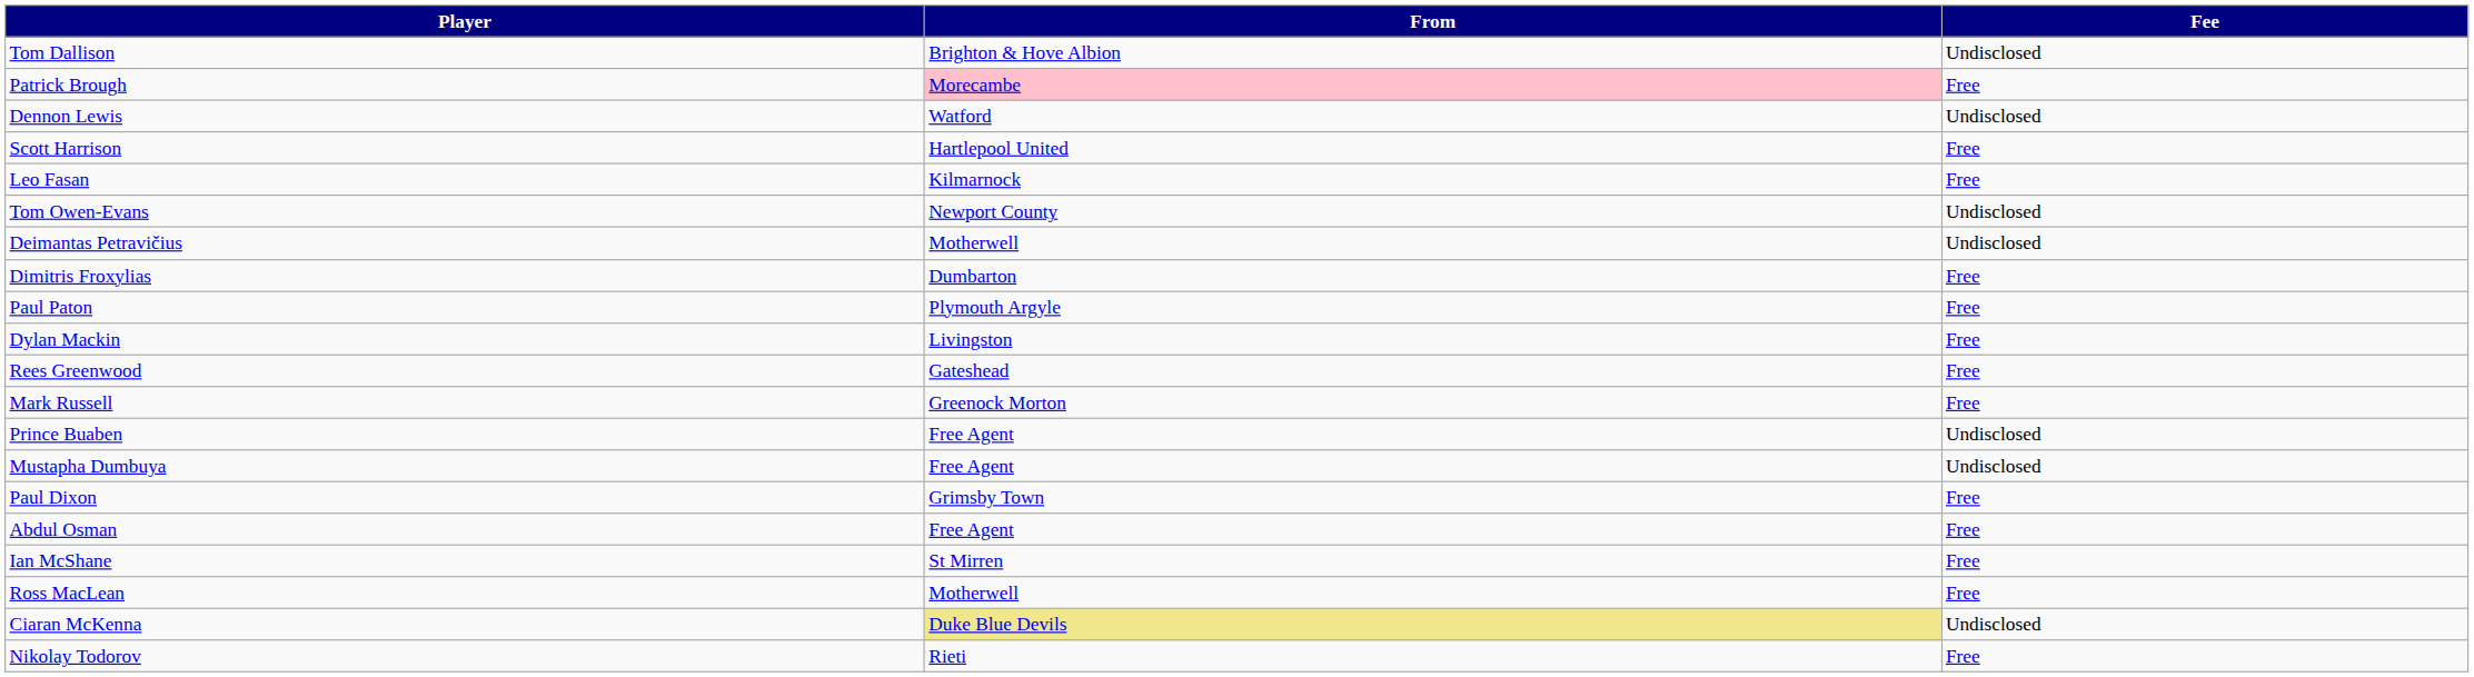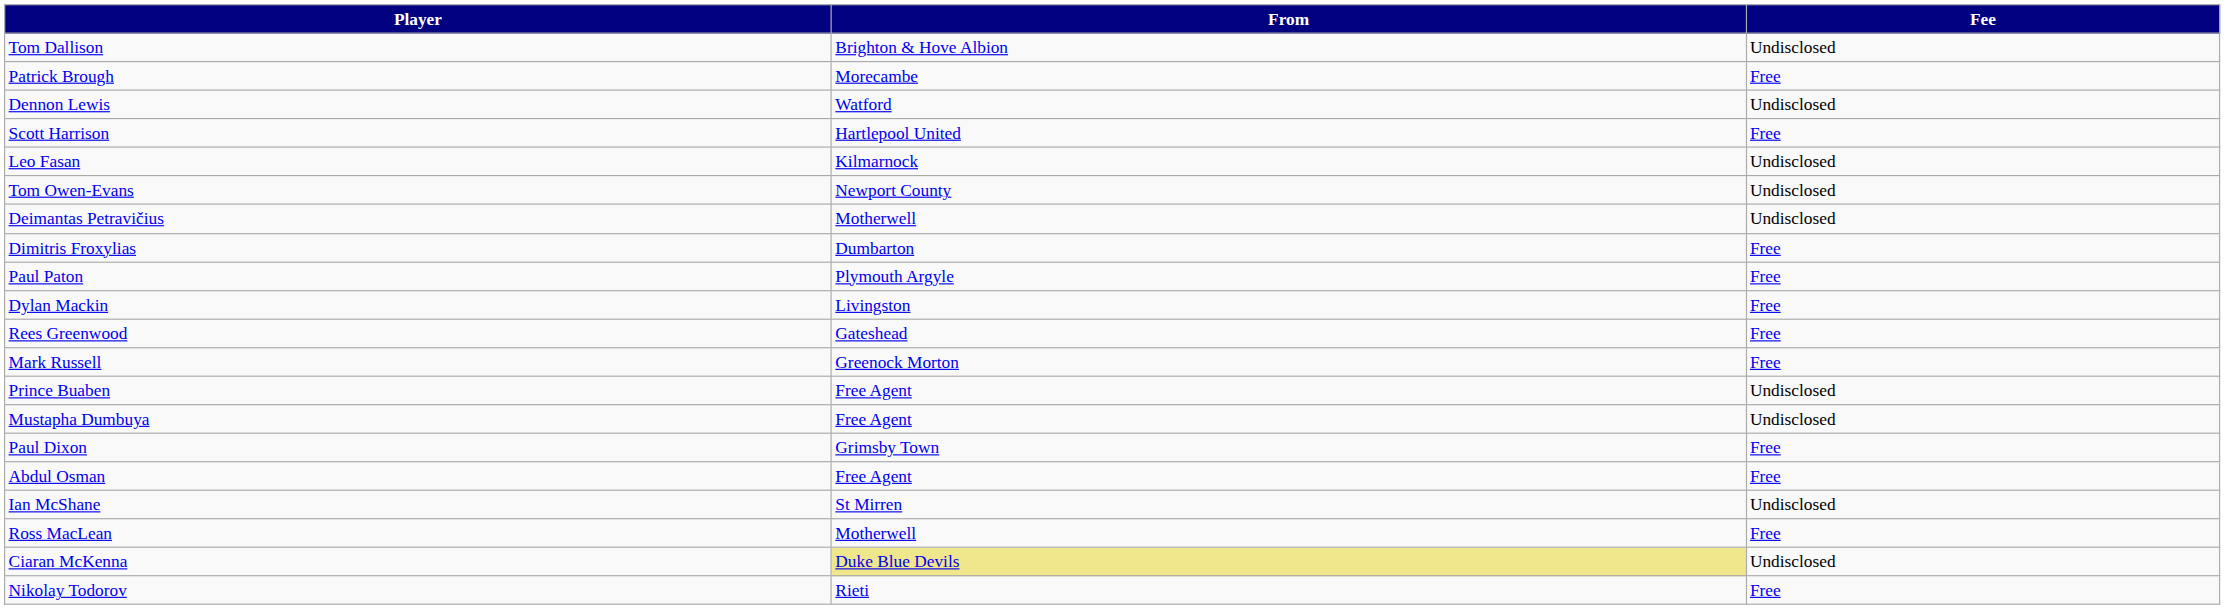 <table class="wikitable" style="text-align:left; font-size:95%;width:98%;">
 <tr>
 <th style="background:navy; color:white;">Player</th>
 <th style="background:navy; color:white;">From</th>
 <th style="background:navy; color:white;">Fee</th>
 </tr>
 <tr>
 <td> <a href='#'>Tom Dallison</a></td>
 <td> <a href='#'>Brighton & Hove Albion</a></td>
 <td>Undisclosed</td>
 </tr>
 <tr>
 <td> <a href='#'>Patrick Brough</a></td>
-<td style="background: pink;"> <a href='#'>Morecambe</a></td>
+<td> <a href='#'>Morecambe</a></td>
 <td><a href='#'>Free</a></td>
 </tr>
 <tr>
 <td> <a href='#'>Dennon Lewis</a></td>
 <td> <a href='#'>Watford</a></td>
 <td>Undisclosed</td>
 </tr>
 <tr>
 <td> <a href='#'>Scott Harrison</a></td>
 <td> <a href='#'>Hartlepool United</a></td>
 <td><a href='#'>Free</a></td>
 </tr>
 <tr>
 <td> <a href='#'>Leo Fasan</a></td>
 <td> <a href='#'>Kilmarnock</a></td>
-<td><a href='#'>Free</a></td>
+<td>Undisclosed</td>
 </tr>
 <tr>
 <td> <a href='#'>Tom Owen-Evans</a></td>
 <td> <a href='#'>Newport County</a></td>
 <td>Undisclosed</td>
 </tr>
 <tr>
 <td> <a href='#'>Deimantas Petravičius</a></td>
 <td> <a href='#'>Motherwell</a></td>
 <td>Undisclosed</td>
 </tr>
 <tr>
 <td> <a href='#'>Dimitris Froxylias</a></td>
 <td> <a href='#'>Dumbarton</a></td>
 <td><a href='#'>Free</a></td>
 </tr>
 <tr>
 <td> <a href='#'>Paul Paton</a></td>
 <td> <a href='#'>Plymouth Argyle</a></td>
 <td><a href='#'>Free</a></td>
 </tr>
 <tr>
 <td> <a href='#'>Dylan Mackin</a></td>
 <td> <a href='#'>Livingston</a></td>
 <td><a href='#'>Free</a></td>
 </tr>
 <tr>
 <td> <a href='#'>Rees Greenwood</a></td>
 <td> <a href='#'>Gateshead</a></td>
 <td><a href='#'>Free</a></td>
 </tr>
 <tr>
 <td> <a href='#'>Mark Russell</a></td>
 <td> <a href='#'>Greenock Morton</a></td>
 <td><a href='#'>Free</a></td>
 </tr>
 <tr>
 <td> <a href='#'>Prince Buaben</a></td>
 <td><a href='#'>Free Agent</a></td>
 <td>Undisclosed</td>
 </tr>
 <tr>
 <td> <a href='#'>Mustapha Dumbuya</a></td>
 <td><a href='#'>Free Agent</a></td>
 <td>Undisclosed</td>
 </tr>
 <tr>
 <td> <a href='#'>Paul Dixon</a></td>
 <td> <a href='#'>Grimsby Town</a></td>
 <td><a href='#'>Free</a></td>
 </tr>
 <tr>
 <td> <a href='#'>Abdul Osman</a></td>
 <td><a href='#'>Free Agent</a></td>
 <td><a href='#'>Free</a></td>
 </tr>
 <tr>
 <td> <a href='#'>Ian McShane</a></td>
 <td> <a href='#'>St Mirren</a></td>
-<td><a href='#'>Free</a></td>
+<td>Undisclosed</td>
 </tr>
 <tr>
 <td> <a href='#'>Ross MacLean</a></td>
 <td> <a href='#'>Motherwell</a></td>
 <td><a href='#'>Free</a></td>
 </tr>
 <tr>
 <td> <a href='#'>Ciaran McKenna</a></td>
 <td style="background: khaki;"> <a href='#'>Duke Blue Devils</a></td>
 <td>Undisclosed</td>
 </tr>
 <tr>
 <td> <a href='#'>Nikolay Todorov</a></td>
 <td> <a href='#'>Rieti</a></td>
 <td><a href='#'>Free</a></td>
 </tr>
 </table>
